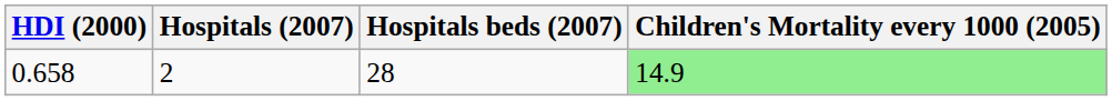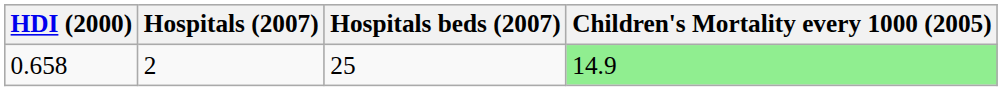 <table class="wikitable">
 <tr>
 <th><a href='#'>HDI</a> (2000)</th>
 <th>Hospitals (2007)</th>
 <th>Hospitals beds (2007)</th>
 <th>Children's Mortality every 1000 (2005)</th>
 </tr>
 <tr>
 <td>0.658</td>
 <td>2</td>
-<td>28</td>
+<td>25</td>
 <td style="background: lightgreen;">14.9</td>
 </tr>
 </table>
